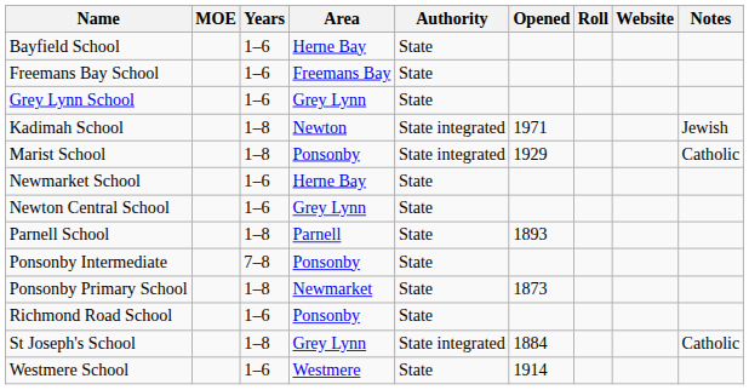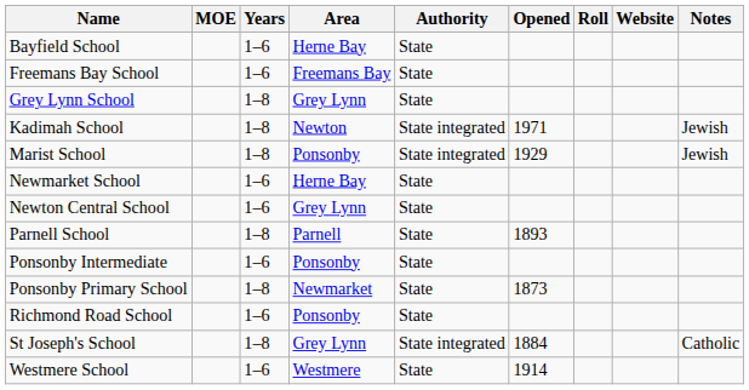 <table class="wikitable sortable">
 <tr>
 <th>Name</th>
 <th>MOE</th>
 <th>Years</th>
 <th>Area</th>
 <th>Authority</th>
 <th>Opened</th>
 <th>Roll</th>
 <th>Website</th>
 <th>Notes</th>
 </tr>
 <tr>
 <td>Bayfield School</td>
 <td></td>
 <td>1–6</td>
 <td><a href='#'>Herne Bay</a></td>
 <td>State</td>
 <td></td>
 <td></td>
 <td></td>
 <td></td>
 </tr>
 <tr>
 <td>Freemans Bay School</td>
 <td></td>
 <td>1–6</td>
 <td><a href='#'>Freemans Bay</a></td>
 <td>State</td>
 <td></td>
 <td></td>
 <td></td>
 <td></td>
 </tr>
 <tr>
 <td><a href='#'>Grey Lynn School</a></td>
 <td></td>
-<td>1–6</td>
+<td>1–8</td>
 <td><a href='#'>Grey Lynn</a></td>
 <td>State</td>
 <td></td>
 <td></td>
 <td></td>
 <td></td>
 </tr>
 <tr>
 <td>Kadimah School</td>
 <td></td>
 <td>1–8</td>
 <td><a href='#'>Newton</a></td>
 <td>State integrated</td>
 <td>1971</td>
 <td></td>
 <td></td>
 <td>Jewish</td>
 </tr>
 <tr>
 <td>Marist School</td>
 <td></td>
 <td>1–8</td>
 <td><a href='#'>Ponsonby</a></td>
 <td>State integrated</td>
 <td>1929</td>
 <td></td>
 <td></td>
-<td>Catholic</td>
+<td>Jewish</td>
 </tr>
 <tr>
 <td>Newmarket School</td>
 <td></td>
 <td>1–6</td>
 <td><a href='#'>Herne Bay</a></td>
 <td>State</td>
 <td></td>
 <td></td>
 <td></td>
 <td></td>
 </tr>
 <tr>
 <td>Newton Central School</td>
 <td></td>
 <td>1–6</td>
 <td><a href='#'>Grey Lynn</a></td>
 <td>State</td>
 <td></td>
 <td></td>
 <td></td>
 <td></td>
 </tr>
 <tr>
 <td>Parnell School</td>
 <td></td>
 <td>1–8</td>
 <td><a href='#'>Parnell</a></td>
 <td>State</td>
 <td>1893</td>
 <td></td>
 <td></td>
 <td></td>
 </tr>
 <tr>
 <td>Ponsonby Intermediate</td>
 <td></td>
-<td>7–8</td>
+<td>1–6</td>
 <td><a href='#'>Ponsonby</a></td>
 <td>State</td>
 <td></td>
 <td></td>
 <td></td>
 <td></td>
 </tr>
 <tr>
 <td>Ponsonby Primary School</td>
 <td></td>
 <td>1–8</td>
 <td><a href='#'>Newmarket</a></td>
 <td>State</td>
 <td>1873</td>
 <td></td>
 <td></td>
 <td></td>
 </tr>
 <tr>
 <td>Richmond Road School</td>
 <td></td>
 <td>1–6</td>
 <td><a href='#'>Ponsonby</a></td>
 <td>State</td>
 <td></td>
 <td></td>
 <td></td>
 <td></td>
 </tr>
 <tr>
 <td>St Joseph's School</td>
 <td></td>
 <td>1–8</td>
 <td><a href='#'>Grey Lynn</a></td>
 <td>State integrated</td>
 <td>1884</td>
 <td></td>
 <td></td>
 <td>Catholic</td>
 </tr>
 <tr>
 <td>Westmere School</td>
 <td></td>
 <td>1–6</td>
 <td><a href='#'>Westmere</a></td>
 <td>State</td>
 <td>1914</td>
 <td></td>
 <td></td>
 <td></td>
 </tr>
 </table>
